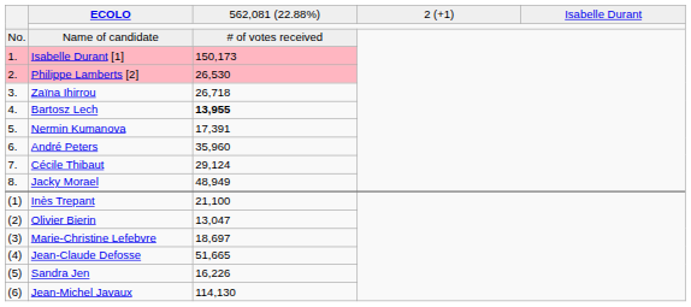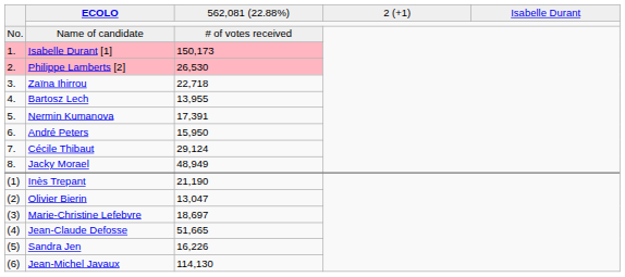 <table class="wikitable collapsible collapsed" style=text-align:left;font-size:90%>
 <tr>
 <th rowspan=2></th>
 <td bgcolor=efefef width=200 align=center><strong> <a href='#'>ECOLO</a></strong></td>
 <td bgcolor=efefef width=200 align=center>562,081 (22.88%)</td>
 <td bgcolor=efefef width=200 align=center>2 (+1)</td>
 <td bgcolor=efefef width=200 align=center><a href='#'>Isabelle Durant</a></td>
 </tr>
 <tr>
 <td colspan=4 bgcolor=></td>
 </tr>
 <tr>
 <td bgcolor=efefef align=center>No.</td>
 <td bgcolor=efefef align=center>Name of candidate</td>
 <td bgcolor=efefef align=center># of votes received</td>
 </tr>
 <tr bgcolor=lightpink>
 <td>1.</td>
 <td><a href='#'>Isabelle Durant</a> [1]</td>
 <td>150,173</td>
 </tr>
 <tr bgcolor=lightpink>
 <td>2.</td>
 <td><a href='#'>Philippe Lamberts</a> [2]</td>
 <td>26,530</td>
 </tr>
 <tr>
 <td>3.</td>
 <td><a href='#'>Zaïna Ihirrou</a></td>
-<td>26,718</td>
+<td>22,718</td>
 </tr>
 <tr>
 <td>4.</td>
 <td><a href='#'>Bartosz Lech</a></td>
-<td><strong>13,955</strong></td>
+<td>13,955</td>
 </tr>
 <tr>
 <td>5.</td>
 <td><a href='#'>Nermin Kumanova</a></td>
 <td>17,391</td>
 </tr>
 <tr>
 <td>6.</td>
 <td><a href='#'>André Peters</a></td>
-<td>35,960</td>
+<td>15,950</td>
 </tr>
 <tr>
 <td>7.</td>
 <td><a href='#'>Cécile Thibaut</a></td>
 <td>29,124</td>
 </tr>
 <tr>
 <td>8.</td>
 <td><a href='#'>Jacky Morael</a></td>
 <td>48,949</td>
 </tr>
 <tr style="border-top:2px solid gray;">
 <td>(1)</td>
 <td><a href='#'>Inès Trepant</a></td>
-<td>21,100</td>
+<td>21,190</td>
 </tr>
 <tr>
 <td>(2)</td>
 <td><a href='#'>Olivier Bierin</a></td>
 <td>13,047</td>
 </tr>
 <tr>
 <td>(3)</td>
 <td><a href='#'>Marie-Christine Lefebvre</a></td>
 <td>18,697</td>
 </tr>
 <tr>
 <td>(4)</td>
 <td><a href='#'>Jean-Claude Defosse</a></td>
 <td>51,665</td>
 </tr>
 <tr>
 <td>(5)</td>
 <td><a href='#'>Sandra Jen</a></td>
 <td>16,226</td>
 </tr>
 <tr>
 <td>(6)</td>
 <td><a href='#'>Jean-Michel Javaux</a></td>
 <td>114,130</td>
 </tr>
 </table>
